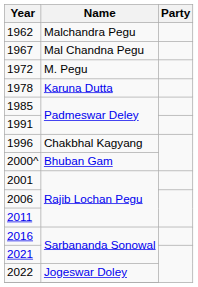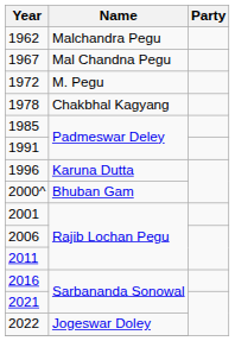 <table class ="wikitable sortable">
 <tr>
 <th>Year</th>
 <th>Name</th>
 <th colspan=2>Party</th>
 </tr>
 <tr>
 <td>1962</td>
 <td>Malchandra Pegu</td>
 <td></td>
 </tr>
 <tr>
 <td>1967</td>
 <td>Mal Chandna Pegu</td>
 <td></td>
 </tr>
 <tr>
 <td>1972</td>
 <td>M. Pegu</td>
 <td></td>
 </tr>
 <tr>
 <td>1978</td>
-<td><a href='#'>Karuna Dutta</a></td>
+<td>Chakbhal Kagyang</td>
 <td></td>
 </tr>
 <tr>
 <td>1985</td>
 <td rowspan="2"><a href='#'>Padmeswar Deley</a></td>
 <td></td>
 </tr>
 <tr>
 <td>1991</td>
 <td></td>
 </tr>
 <tr>
 <td>1996</td>
-<td>Chakbhal Kagyang</td>
+<td><a href='#'>Karuna Dutta</a></td>
 </tr>
 <tr>
 <td>2000^</td>
 <td><a href='#'>Bhuban Gam</a></td>
 </tr>
 <tr>
 <td>2001</td>
 <td rowspan="3"><a href='#'>Rajib Lochan Pegu</a></td>
 <td></td>
 </tr>
 <tr>
 <td>2006</td>
 </tr>
 <tr>
 <td><a href='#'>2011</a></td>
 </tr>
 <tr>
 <td><a href='#'>2016</a></td>
 <td rowspan="2"><a href='#'>Sarbananda Sonowal</a></td>
 <td></td>
 </tr>
 <tr>
 <td><a href='#'>2021</a></td>
 </tr>
 <tr>
 <td>2022</td>
 <td><a href='#'>Jogeswar Doley</a></td>
 </tr>
 <tr>
 </tr>
 </table>
